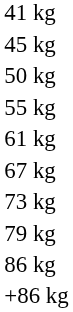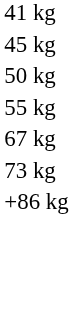 <table>
 <tr>
 <td>41 kg</td>
 <td></td>
 <td></td>
 <td></td>
 </tr>
 <tr>
 <td>45 kg</td>
 <td></td>
 <td></td>
 <td></td>
 </tr>
 <tr>
 <td>50 kg</td>
 <td></td>
 <td></td>
 <td></td>
 </tr>
 <tr>
 <td>55 kg</td>
 <td></td>
 <td></td>
 <td></td>
 </tr>
 <tr>
-<td>61 kg</td>
-<td></td>
-<td></td>
-<td></td>
-</tr>
-<tr>
 <td>67 kg</td>
 <td></td>
 <td></td>
 <td></td>
 </tr>
 <tr>
 <td>73 kg</td>
 <td></td>
 <td></td>
 <td></td>
 </tr>
 <tr>
-<td>79 kg</td>
-<td></td>
-<td></td>
-<td></td>
-</tr>
-<tr>
-<td>86 kg</td>
-<td></td>
-<td></td>
-<td></td>
-</tr>
-<tr>
 <td>+86 kg</td>
 <td></td>
 <td></td>
 <td></td>
 </tr>
 </table>
